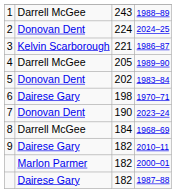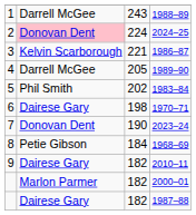 <table class="wikitable">
 <tr>
 </tr>
 <tr>
 <td>1</td>
 <td>Darrell McGee</td>
 <td>243</td>
 <td style="font-size:80%;"><a href='#'>1988–89</a></td>
 </tr>
 <tr>
 <td>2</td>
-<td><a href='#'>Donovan Dent</a></td>
+<td style="background: pink;"><a href='#'>Donovan Dent</a></td>
 <td>224</td>
 <td style="font-size:80%;"><a href='#'>2024–25</a></td>
 </tr>
 <tr>
 <td>3</td>
 <td><a href='#'>Kelvin Scarborough</a></td>
 <td>221</td>
 <td style="font-size:80%;"><a href='#'>1986–87</a></td>
 </tr>
 <tr>
 <td>4</td>
 <td>Darrell McGee</td>
 <td>205</td>
 <td style="font-size:80%;"><a href='#'>1989–90</a></td>
 </tr>
 <tr>
 <td>5</td>
-<td><a href='#'>Donovan Dent</a></td>
+<td>Phil Smith</td>
 <td>202</td>
 <td style="font-size:80%;"><a href='#'>1983–84</a></td>
 </tr>
 <tr>
 <td>6</td>
 <td><a href='#'>Dairese Gary</a></td>
 <td>198</td>
 <td style="font-size:80%;"><a href='#'>1970–71</a></td>
 </tr>
 <tr>
 <td>7</td>
 <td><a href='#'>Donovan Dent</a></td>
 <td>190</td>
 <td style="font-size:80%;"><a href='#'>2023–24</a></td>
 </tr>
 <tr>
 <td>8</td>
-<td>Darrell McGee</td>
+<td>Petie Gibson</td>
 <td>184</td>
 <td style="font-size:80%;"><a href='#'>1968–69</a></td>
 </tr>
 <tr>
 <td>9</td>
 <td><a href='#'>Dairese Gary</a></td>
 <td>182</td>
 <td style="font-size:80%;"><a href='#'>2010–11</a></td>
 </tr>
 <tr>
 <td></td>
 <td><a href='#'>Marlon Parmer</a></td>
 <td>182</td>
 <td style="font-size:80%;"><a href='#'>2000–01</a></td>
 </tr>
 <tr>
 <td></td>
 <td><a href='#'>Dairese Gary</a></td>
 <td>182</td>
 <td style="font-size:80%;"><a href='#'>1987–88</a></td>
 </tr>
 </table>
